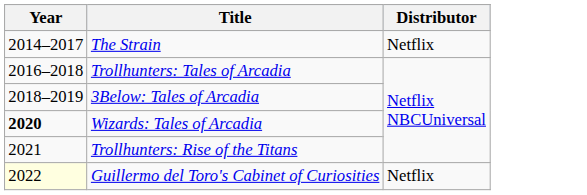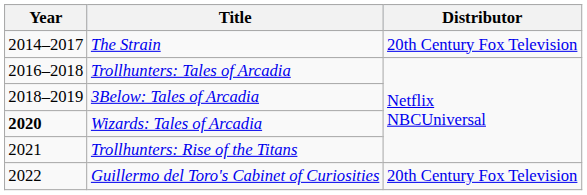 <table class="wikitable">
 <tr style="background:#b0c4de; text-align:center;">
 <th>Year</th>
 <th>Title</th>
 <th>Distributor</th>
 </tr>
 <tr>
 <td>2014–2017</td>
 <td><em><a href='#'>The Strain</a></em></td>
-<td>Netflix</td>
+<td><a href='#'>20th Century Fox Television</a></td>
 </tr>
 <tr>
 <td>2016–2018</td>
 <td><em><a href='#'>Trollhunters: Tales of Arcadia</a></em></td>
 <td rowspan="4"><a href='#'>Netflix</a><br><a href='#'>NBCUniversal</a></td>
 </tr>
 <tr>
 <td>2018–2019</td>
 <td><em><a href='#'>3Below: Tales of Arcadia</a></em></td>
 </tr>
 <tr>
 <td><strong>2020</strong></td>
 <td><em><a href='#'>Wizards: Tales of Arcadia</a></em></td>
 </tr>
 <tr>
 <td>2021</td>
 <td><em><a href='#'>Trollhunters: Rise of the Titans</a></em></td>
 </tr>
 <tr>
-<td style="background: lightyellow;">2022</td>
+<td>2022</td>
 <td><em><a href='#'>Guillermo del Toro's Cabinet of Curiosities</a></em></td>
-<td>Netflix</td>
+<td><a href='#'>20th Century Fox Television</a></td>
 </tr>
 </table>
